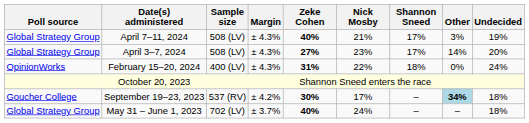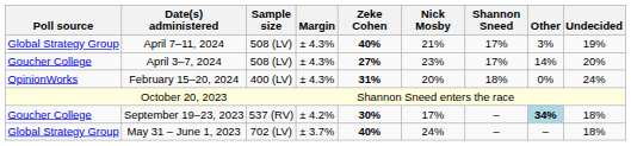 <table class="wikitable" style="font-size:90%;text-align:center;">
 <tr valign=bottom>
 <th>Poll source</th>
 <th>Date(s)<br>administered</th>
 <th>Sample<br>size</th>
 <th>Margin<br></th>
 <th style="width:75px;">Zeke<br>Cohen</th>
 <th style="width:75px;">Nick<br>Mosby</th>
 <th style="width:75px;">Shannon<br>Sneed</th>
 <th>Other</th>
 <th>Undecided</th>
 </tr>
 <tr>
 <td style="text-align:left;"><a href='#'>Global Strategy Group</a></td>
 <td>April 7–11, 2024</td>
 <td>508 (LV)</td>
 <td>± 4.3%</td>
 <td><strong>40%</strong></td>
 <td>21%</td>
 <td>17%</td>
 <td>3%</td>
 <td>19%</td>
 </tr>
 <tr>
-<td style="text-align:left;"><a href='#'>Global Strategy Group</a></td>
+<td style="text-align:left;"><a href='#'>Goucher College</a></td>
 <td>April 3–7, 2024</td>
 <td>508 (LV)</td>
 <td>± 4.3%</td>
 <td><strong>27%</strong></td>
 <td>23%</td>
 <td>17%</td>
 <td>14%</td>
 <td>20%</td>
 </tr>
 <tr>
 <td style="text-align:left;"><a href='#'>OpinionWorks</a></td>
 <td>February 15–20, 2024</td>
 <td>400 (LV)</td>
 <td>± 4.3%</td>
 <td><strong>31%</strong></td>
-<td>22%</td>
+<td>20%</td>
 <td>18%</td>
 <td>0%</td>
 <td>24%</td>
 </tr>
 <tr>
 <td style="border-right-style:hidden; background:lightyellow;"></td>
 <td style="border-right-style:hidden; background:lightyellow;">October 20, 2023</td>
 <td colspan="7" style="background:lightyellow;">Shannon Sneed enters the race</td>
 </tr>
 <tr>
 <td style="text-align:left;"><a href='#'>Goucher College</a></td>
 <td>September 19–23, 2023</td>
 <td>537 (RV)</td>
 <td>± 4.2%</td>
 <td><strong>30%</strong></td>
 <td>17%</td>
 <td>–</td>
 <td style="background: lightblue;"><strong>34%</strong></td>
 <td>18%</td>
 </tr>
 <tr>
 <td style="text-align:left;"><a href='#'>Global Strategy Group</a></td>
 <td>May 31 – June 1, 2023</td>
 <td>702 (LV)</td>
 <td>± 3.7%</td>
 <td><strong>40%</strong></td>
 <td>24%</td>
 <td>–</td>
 <td>–</td>
 <td>18%</td>
 </tr>
 </table>
